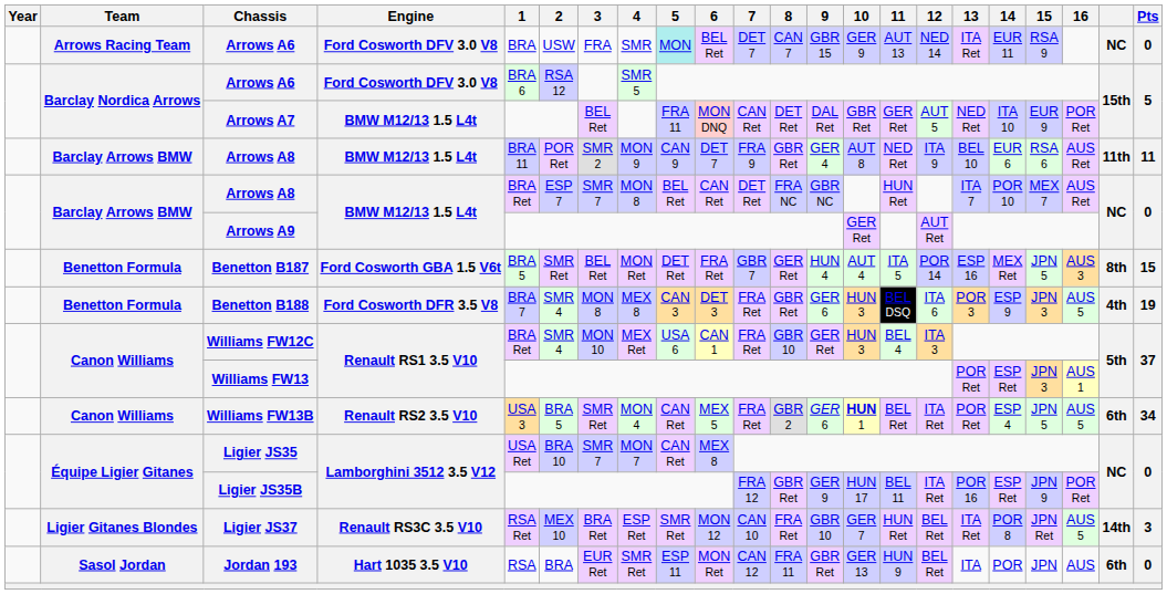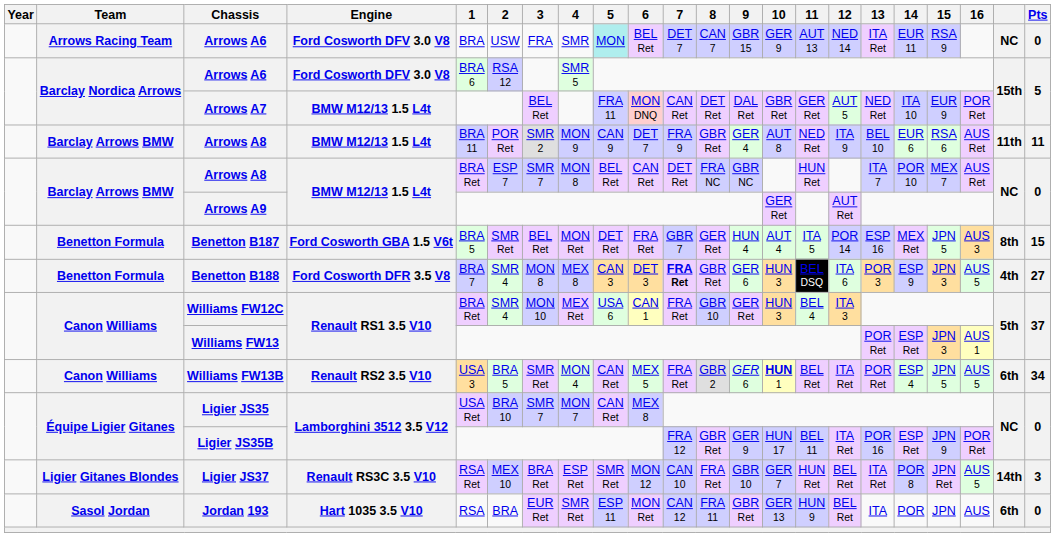 <table class="wikitable" style="text-align:center; font-size:85%">
 <tr>
 <th>Year</th>
 <th>Team</th>
 <th>Chassis</th>
 <th>Engine</th>
 <th>1</th>
 <th>2</th>
 <th>3</th>
 <th>4</th>
 <th>5</th>
 <th>6</th>
 <th>7</th>
 <th>8</th>
 <th>9</th>
 <th>10</th>
 <th>11</th>
 <th>12</th>
 <th>13</th>
 <th>14</th>
 <th>15</th>
 <th>16</th>
 <th></th>
 <th><a href='#'>Pts</a></th>
 </tr>
 <tr>
 <td></td>
 <th nowrap><a href='#'>Arrows Racing Team</a></th>
 <th nowrap><a href='#'>Arrows</a> <a href='#'>A6</a></th>
 <th nowrap><a href='#'>Ford Cosworth DFV</a> 3.0 <a href='#'>V8</a></th>
 <td><a href='#'>BRA</a></td>
 <td><a href='#'>USW</a></td>
 <td><a href='#'>FRA</a></td>
 <td><a href='#'>SMR</a></td>
 <td style="background: paleturquoise;"><a href='#'>MON</a></td>
 <td style="background:#efcfff;"><a href='#'>BEL</a><br><small>Ret</small></td>
 <td style="background:#cfcfff;"><a href='#'>DET</a><br><small>7</small></td>
 <td style="background:#cfcfff;"><a href='#'>CAN</a><br><small>7</small></td>
 <td style="background:#cfcfff;"><a href='#'>GBR</a><br><small>15</small></td>
 <td style="background:#cfcfff;"><a href='#'>GER</a><br><small>9</small></td>
 <td style="background:#cfcfff;"><a href='#'>AUT</a><br><small>13</small></td>
 <td style="background:#cfcfff;"><a href='#'>NED</a><br><small>14</small></td>
 <td style="background:#efcfff;"><a href='#'>ITA</a><br><small>Ret</small></td>
 <td style="background:#cfcfff;"><a href='#'>EUR</a><br><small>11</small></td>
 <td style="background:#cfcfff;"><a href='#'>RSA</a><br><small>9</small></td>
 <td></td>
 <th>NC</th>
 <th>0</th>
 </tr>
 <tr>
 <td rowspan=2></td>
 <th rowspan=2 nowrap><a href='#'>Barclay</a> <a href='#'>Nordica</a> <a href='#'>Arrows</a></th>
 <th nowrap><a href='#'>Arrows</a> <a href='#'>A6</a></th>
 <th nowrap><a href='#'>Ford Cosworth DFV</a> 3.0 <a href='#'>V8</a></th>
 <td style="background:#dfffdf;"><a href='#'>BRA</a><br><small>6</small></td>
 <td style="background:#cfcfff;"><a href='#'>RSA</a><br><small>12</small></td>
 <td></td>
 <td style="background:#dfffdf;"><a href='#'>SMR</a><br><small>5</small></td>
 <td colspan=12></td>
 <th rowspan=2>15th</th>
 <th rowspan=2>5</th>
 </tr>
 <tr>
 <th nowrap><a href='#'>Arrows</a> <a href='#'>A7</a></th>
 <th nowrap><a href='#'>BMW M12/13</a> 1.5 <a href='#'>L4</a><a href='#'>t</a></th>
 <td colspan=2></td>
 <td style="background:#efcfff;"><a href='#'>BEL</a><br><small>Ret</small></td>
 <td></td>
 <td style="background:#cfcfff;"><a href='#'>FRA</a><br><small>11</small></td>
 <td style="background:#ffcfcf;"><a href='#'>MON</a><br><small>DNQ</small></td>
 <td style="background:#efcfff;"><a href='#'>CAN</a><br><small>Ret</small></td>
 <td style="background:#efcfff;"><a href='#'>DET</a><br><small>Ret</small></td>
 <td style="background:#efcfff;"><a href='#'>DAL</a><br><small>Ret</small></td>
 <td style="background:#efcfff;"><a href='#'>GBR</a><br><small>Ret</small></td>
 <td style="background:#efcfff;"><a href='#'>GER</a><br><small>Ret</small></td>
 <td style="background:#dfffdf;"><a href='#'>AUT</a><br><small>5</small></td>
 <td style="background:#efcfff;"><a href='#'>NED</a><br><small>Ret</small></td>
 <td style="background:#cfcfff;"><a href='#'>ITA</a><br><small>10</small></td>
 <td style="background:#cfcfff;"><a href='#'>EUR</a><br><small>9</small></td>
 <td style="background:#efcfff;"><a href='#'>POR</a><br><small>Ret</small></td>
 </tr>
 <tr>
 <td></td>
 <th nowrap><a href='#'>Barclay</a> <a href='#'>Arrows</a> <a href='#'>BMW</a></th>
 <th nowrap><a href='#'>Arrows</a> <a href='#'>A8</a></th>
 <th nowrap><a href='#'>BMW M12/13</a> 1.5 <a href='#'>L4</a><a href='#'>t</a></th>
 <td style="background:#cfcfff;"><a href='#'>BRA</a><br><small>11</small></td>
 <td style="background:#efcfff;"><a href='#'>POR</a><br><small>Ret</small></td>
 <td style="background:#dfdfdf;"><a href='#'>SMR</a><br><small>2</small></td>
 <td style="background:#cfcfff;"><a href='#'>MON</a><br><small>9</small></td>
 <td style="background:#cfcfff;"><a href='#'>CAN</a><br><small>9</small></td>
 <td style="background:#cfcfff;"><a href='#'>DET</a><br><small>7</small></td>
 <td style="background:#cfcfff;"><a href='#'>FRA</a><br><small>9</small></td>
 <td style="background:#efcfff;"><a href='#'>GBR</a><br><small>Ret</small></td>
 <td style="background:#dfffdf;"><a href='#'>GER</a><br><small>4</small></td>
 <td style="background:#cfcfff;"><a href='#'>AUT</a><br><small>8</small></td>
 <td style="background:#efcfff;"><a href='#'>NED</a><br><small>Ret</small></td>
 <td style="background:#cfcfff;"><a href='#'>ITA</a><br><small>9</small></td>
 <td style="background:#cfcfff;"><a href='#'>BEL</a><br><small>10</small></td>
 <td style="background:#dfffdf;"><a href='#'>EUR</a><br><small>6</small></td>
 <td style="background:#dfffdf;"><a href='#'>RSA</a><br><small>6</small></td>
 <td style="background:#efcfff;"><a href='#'>AUS</a><br><small>Ret</small></td>
 <th>11th</th>
 <th>11</th>
 </tr>
 <tr>
 <td rowspan=2></td>
 <th rowspan=2 nowrap><a href='#'>Barclay</a> <a href='#'>Arrows</a> <a href='#'>BMW</a></th>
 <th nowrap><a href='#'>Arrows</a> <a href='#'>A8</a></th>
 <th rowspan=2 nowrap><a href='#'>BMW M12/13</a> 1.5 <a href='#'>L4</a><a href='#'>t</a></th>
 <td style="background:#efcfff;"><a href='#'>BRA</a><br><small>Ret</small></td>
 <td style="background:#cfcfff;"><a href='#'>ESP</a><br><small>7</small></td>
 <td style="background:#cfcfff;"><a href='#'>SMR</a><br><small>7</small></td>
 <td style="background:#cfcfff;"><a href='#'>MON</a><br><small>8</small></td>
 <td style="background:#efcfff;"><a href='#'>BEL</a><br><small>Ret</small></td>
 <td style="background:#efcfff;"><a href='#'>CAN</a><br><small>Ret</small></td>
 <td style="background:#efcfff;"><a href='#'>DET</a><br><small>Ret</small></td>
 <td style="background:#cfcfff;"><a href='#'>FRA</a><br><small>NC</small></td>
 <td style="background:#cfcfff;"><a href='#'>GBR</a><br><small>NC</small></td>
 <td></td>
 <td style="background:#efcfff;"><a href='#'>HUN</a><br><small>Ret</small></td>
 <td></td>
 <td style="background:#cfcfff;"><a href='#'>ITA</a><br><small>7</small></td>
 <td style="background:#cfcfff;"><a href='#'>POR</a><br><small>10</small></td>
 <td style="background:#cfcfff;"><a href='#'>MEX</a><br><small>7</small></td>
 <td style="background:#efcfff;"><a href='#'>AUS</a><br><small>Ret</small></td>
 <th rowspan=2>NC</th>
 <th rowspan=2>0</th>
 </tr>
 <tr>
 <th nowrap><a href='#'>Arrows</a> <a href='#'>A9</a></th>
 <td colspan=9></td>
 <td style="background:#efcfff;"><a href='#'>GER</a><br><small>Ret</small></td>
 <td></td>
 <td style="background:#efcfff;"><a href='#'>AUT</a><br><small>Ret</small></td>
 <td colspan=4></td>
 </tr>
 <tr>
 <td></td>
 <th nowrap><a href='#'>Benetton Formula</a></th>
 <th nowrap><a href='#'>Benetton</a> <a href='#'>B187</a></th>
 <th nowrap><a href='#'>Ford Cosworth GBA</a> 1.5 <a href='#'>V6</a><a href='#'>t</a></th>
 <td style="background:#dfffdf;"><a href='#'>BRA</a><br><small>5</small></td>
 <td style="background:#efcfff;"><a href='#'>SMR</a><br><small>Ret</small></td>
 <td style="background:#efcfff;"><a href='#'>BEL</a><br><small>Ret</small></td>
 <td style="background:#efcfff;"><a href='#'>MON</a><br><small>Ret</small></td>
 <td style="background:#efcfff;"><a href='#'>DET</a><br><small>Ret</small></td>
 <td style="background:#efcfff;"><a href='#'>FRA</a><br><small>Ret</small></td>
 <td style="background:#cfcfff;"><a href='#'>GBR</a><br><small>7</small></td>
 <td style="background:#efcfff;"><a href='#'>GER</a><br><small>Ret</small></td>
 <td style="background:#dfffdf;"><a href='#'>HUN</a><br><small>4</small></td>
 <td style="background:#dfffdf;"><a href='#'>AUT</a><br><small>4</small></td>
 <td style="background:#dfffdf;"><a href='#'>ITA</a><br><small>5</small></td>
 <td style="background:#cfcfff;"><a href='#'>POR</a><br><small>14</small></td>
 <td style="background:#cfcfff;"><a href='#'>ESP</a><br><small>16</small></td>
 <td style="background:#efcfff;"><a href='#'>MEX</a><br><small>Ret</small></td>
 <td style="background:#dfffdf;"><a href='#'>JPN</a><br><small>5</small></td>
 <td style="background:#ffdf9f;"><a href='#'>AUS</a><br><small>3</small></td>
 <th>8th</th>
 <th>15</th>
 </tr>
 <tr>
 <td></td>
 <th nowrap><a href='#'>Benetton Formula</a></th>
 <th nowrap><a href='#'>Benetton</a> <a href='#'>B188</a></th>
 <th nowrap><a href='#'>Ford Cosworth DFR</a> 3.5 <a href='#'>V8</a></th>
 <td style="background:#cfcfff;"><a href='#'>BRA</a><br><small>7</small></td>
 <td style="background:#dfffdf;"><a href='#'>SMR</a><br><small>4</small></td>
 <td style="background:#cfcfff;"><a href='#'>MON</a><br><small>8</small></td>
 <td style="background:#cfcfff;"><a href='#'>MEX</a><br><small>8</small></td>
 <td style="background:#ffdf9f;"><a href='#'>CAN</a><br><small>3</small></td>
 <td style="background:#ffdf9f;"><a href='#'>DET</a><br><small>3</small></td>
-<td style="background:#efcfff;"><a href='#'>FRA</a><br><small>Ret</small></td>
+<td style="background:#efcfff;"><strong><a href='#'>FRA</a><br><small>Ret</small></strong></td>
 <td style="background:#efcfff;"><a href='#'>GBR</a><br><small>Ret</small></td>
 <td style="background:#dfffdf;"><a href='#'>GER</a><br><small>6</small></td>
 <td style="background:#ffdf9f;"><a href='#'>HUN</a><br><small>3</small></td>
 <td style="background:#000; color:#fff;"><a href='#'><span>BEL</span></a><br><small>DSQ</small></td>
 <td style="background:#dfffdf;"><a href='#'>ITA</a><br><small>6</small></td>
 <td style="background:#ffdf9f;"><a href='#'>POR</a><br><small>3</small></td>
 <td style="background:#cfcfff;"><a href='#'>ESP</a><br><small>9</small></td>
 <td style="background:#ffdf9f;"><a href='#'>JPN</a><br><small>3</small></td>
 <td style="background:#dfffdf;"><a href='#'>AUS</a><br><small>5</small></td>
 <th>4th</th>
-<th>19</th>
+<th>27</th>
 </tr>
 <tr>
 <td rowspan=2></td>
 <th rowspan=2 nowrap><a href='#'>Canon</a> <a href='#'>Williams</a></th>
 <th nowrap><a href='#'>Williams</a> <a href='#'>FW12C</a></th>
 <th rowspan=2 nowrap><a href='#'>Renault</a> RS1 3.5 <a href='#'>V10</a></th>
 <td style="background:#efcfff;"><a href='#'>BRA</a><br><small>Ret</small></td>
 <td style="background:#dfffdf;"><a href='#'>SMR</a><br><small>4</small></td>
 <td style="background:#cfcfff;"><a href='#'>MON</a><br><small>10</small></td>
 <td style="background:#efcfff;"><a href='#'>MEX</a><br><small>Ret</small></td>
 <td style="background:#dfffdf;"><a href='#'>USA</a><br><small>6</small></td>
 <td style="background:#ffffbf;"><a href='#'>CAN</a><br><small>1</small></td>
 <td style="background:#efcfff;"><a href='#'>FRA</a><br><small>Ret</small></td>
 <td style="background:#cfcfff;"><a href='#'>GBR</a><br><small>10</small></td>
 <td style="background:#efcfff;"><a href='#'>GER</a><br><small>Ret</small></td>
 <td style="background:#ffdf9f;"><a href='#'>HUN</a><br><small>3</small></td>
 <td style="background:#dfffdf;"><a href='#'>BEL</a><br><small>4</small></td>
 <td style="background:#ffdf9f;"><a href='#'>ITA</a><br><small>3</small></td>
 <td colspan=4></td>
 <th rowspan=2>5th</th>
 <th rowspan=2>37</th>
 </tr>
 <tr>
 <th nowrap><a href='#'>Williams</a> <a href='#'>FW13</a></th>
 <td colspan=12></td>
 <td style="background:#efcfff;"><a href='#'>POR</a><br><small>Ret</small></td>
 <td style="background:#efcfff;"><a href='#'>ESP</a><br><small>Ret</small></td>
 <td style="background:#ffdf9f;"><a href='#'>JPN</a><br><small>3</small></td>
 <td style="background:#ffffbf;"><a href='#'>AUS</a><br><small>1</small></td>
 </tr>
 <tr>
 <td></td>
 <th nowrap><a href='#'>Canon</a> <a href='#'>Williams</a></th>
 <th nowrap><a href='#'>Williams</a> <a href='#'>FW13B</a></th>
 <th nowrap><a href='#'>Renault</a> RS2 3.5 <a href='#'>V10</a></th>
 <td style="background:#ffdf9f;"><a href='#'>USA</a><br><small>3</small></td>
 <td style="background:#dfffdf;"><a href='#'>BRA</a><br><small>5</small></td>
 <td style="background:#efcfff;"><a href='#'>SMR</a><br><small>Ret</small></td>
 <td style="background:#dfffdf;"><a href='#'>MON</a><br><small>4</small></td>
 <td style="background:#efcfff;"><a href='#'>CAN</a><br><small>Ret</small></td>
 <td style="background:#dfffdf;"><a href='#'>MEX</a><br><small>5</small></td>
 <td style="background:#efcfff;"><a href='#'>FRA</a><br><small>Ret</small></td>
 <td style="background:#dfdfdf;"><a href='#'>GBR</a><br><small>2</small></td>
 <td style="background:#dfffdf;"><em><a href='#'>GER</a></em><br><small>6</small></td>
 <td style="background:#ffffbf;"><strong><a href='#'>HUN</a></strong><br><small>1</small></td>
 <td style="background:#efcfff;"><a href='#'>BEL</a><br><small>Ret</small></td>
 <td style="background:#efcfff;"><a href='#'>ITA</a><br><small>Ret</small></td>
 <td style="background:#efcfff;"><a href='#'>POR</a><br><small>Ret</small></td>
 <td style="background:#dfffdf;"><a href='#'>ESP</a><br><small>4</small></td>
 <td style="background:#dfffdf;"><a href='#'>JPN</a><br><small>5</small></td>
 <td style="background:#dfffdf;"><a href='#'>AUS</a><br><small>5</small></td>
 <th>6th</th>
 <th>34</th>
 </tr>
 <tr>
 <td rowspan=2></td>
 <th rowspan=2 nowrap><a href='#'>Équipe Ligier</a> <a href='#'>Gitanes</a></th>
 <th nowrap><a href='#'>Ligier</a> <a href='#'>JS35</a></th>
 <th rowspan=2 nowrap><a href='#'>Lamborghini 3512</a> 3.5 <a href='#'>V12</a></th>
 <td style="background:#efcfff;"><a href='#'>USA</a><br><small>Ret</small></td>
 <td style="background:#cfcfff;"><a href='#'>BRA</a><br><small>10</small></td>
 <td style="background:#cfcfff;"><a href='#'>SMR</a><br><small>7</small></td>
 <td style="background:#cfcfff;"><a href='#'>MON</a><br><small>7</small></td>
 <td style="background:#efcfff;"><a href='#'>CAN</a><br><small>Ret</small></td>
 <td style="background:#cfcfff;"><a href='#'>MEX</a><br><small>8</small></td>
 <td colspan=10></td>
 <th rowspan=2>NC</th>
 <th rowspan=2>0</th>
 </tr>
 <tr>
 <th nowrap><a href='#'>Ligier</a> <a href='#'>JS35B</a></th>
 <td colspan=6></td>
 <td style="background:#cfcfff;"><a href='#'>FRA</a><br><small>12</small></td>
 <td style="background:#efcfff;"><a href='#'>GBR</a><br><small>Ret</small></td>
 <td style="background:#cfcfff;"><a href='#'>GER</a><br><small>9</small></td>
 <td style="background:#cfcfff;"><a href='#'>HUN</a><br><small>17</small></td>
 <td style="background:#cfcfff;"><a href='#'>BEL</a><br><small>11</small></td>
 <td style="background:#efcfff;"><a href='#'>ITA</a><br><small>Ret</small></td>
 <td style="background:#cfcfff;"><a href='#'>POR</a><br><small>16</small></td>
 <td style="background:#efcfff;"><a href='#'>ESP</a><br><small>Ret</small></td>
 <td style="background:#cfcfff;"><a href='#'>JPN</a><br><small>9</small></td>
 <td style="background:#efcfff;"><a href='#'>POR</a><br><small>Ret</small></td>
 </tr>
 <tr>
 <td></td>
 <th nowrap><a href='#'>Ligier</a> <a href='#'>Gitanes Blondes</a></th>
 <th nowrap><a href='#'>Ligier</a> <a href='#'>JS37</a></th>
 <th nowrap><a href='#'>Renault</a> RS3C 3.5 <a href='#'>V10</a></th>
 <td style="background:#efcfff;"><a href='#'>RSA</a><br><small>Ret</small></td>
 <td style="background:#cfcfff;"><a href='#'>MEX</a><br><small>10</small></td>
 <td style="background:#efcfff;"><a href='#'>BRA</a><br><small>Ret</small></td>
 <td style="background:#efcfff;"><a href='#'>ESP</a><br><small>Ret</small></td>
 <td style="background:#efcfff;"><a href='#'>SMR</a><br><small>Ret</small></td>
 <td style="background:#cfcfff;"><a href='#'>MON</a><br><small>12</small></td>
 <td style="background:#cfcfff;"><a href='#'>CAN</a><br><small>10</small></td>
 <td style="background:#efcfff;"><a href='#'>FRA</a><br><small>Ret</small></td>
 <td style="background:#cfcfff;"><a href='#'>GBR</a><br><small>10</small></td>
 <td style="background:#cfcfff;"><a href='#'>GER</a><br><small>7</small></td>
 <td style="background:#efcfff;"><a href='#'>HUN</a><br><small>Ret</small></td>
 <td style="background:#efcfff;"><a href='#'>BEL</a><br><small>Ret</small></td>
 <td style="background:#efcfff;"><a href='#'>ITA</a><br><small>Ret</small></td>
 <td style="background:#cfcfff;"><a href='#'>POR</a><br><small>8</small></td>
 <td style="background:#efcfff;"><a href='#'>JPN</a><br><small>Ret</small></td>
 <td style="background:#dfffdf;"><a href='#'>AUS</a><br><small>5</small></td>
 <th>14th</th>
 <th>3</th>
 </tr>
 <tr>
 <td></td>
 <th nowrap><a href='#'>Sasol</a> <a href='#'>Jordan</a></th>
 <th nowrap><a href='#'>Jordan</a> <a href='#'>193</a></th>
 <th nowrap><a href='#'>Hart</a> 1035 3.5 <a href='#'>V10</a></th>
 <td><a href='#'>RSA</a></td>
 <td><a href='#'>BRA</a></td>
 <td style="background:#efcfff;"><a href='#'>EUR</a><br><small>Ret</small></td>
 <td style="background:#efcfff;"><a href='#'>SMR</a><br><small>Ret</small></td>
 <td style="background:#cfcfff;"><a href='#'>ESP</a><br><small>11</small></td>
 <td style="background:#efcfff;"><a href='#'>MON</a><br><small>Ret</small></td>
 <td style="background:#cfcfff;"><a href='#'>CAN</a><br><small>12</small></td>
 <td style="background:#cfcfff;"><a href='#'>FRA</a><br><small>11</small></td>
 <td style="background:#efcfff;"><a href='#'>GBR</a><br><small>Ret</small></td>
 <td style="background:#cfcfff;"><a href='#'>GER</a><br><small>13</small></td>
 <td style="background:#cfcfff;"><a href='#'>HUN</a><br><small>9</small></td>
 <td style="background:#efcfff;"><a href='#'>BEL</a><br><small>Ret</small></td>
 <td><a href='#'>ITA</a></td>
 <td><a href='#'>POR</a></td>
 <td><a href='#'>JPN</a></td>
 <td><a href='#'>AUS</a></td>
 <th>6th</th>
 <th>0</th>
 </tr>
 <tr>
 <th colspan="22"></th>
 </tr>
 </table>
